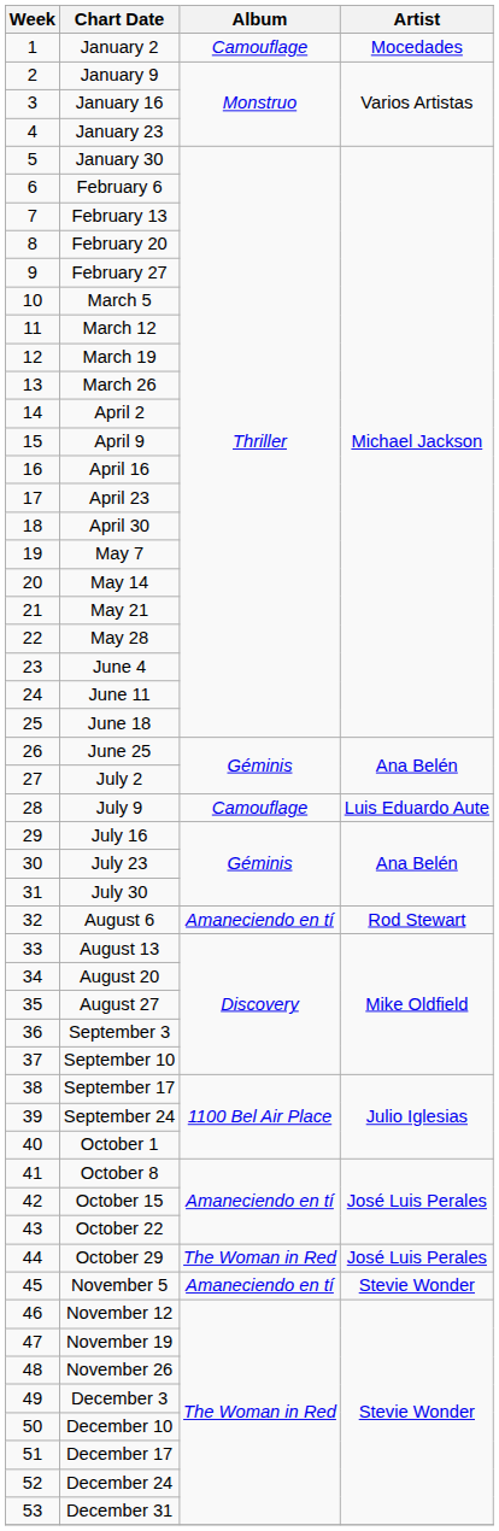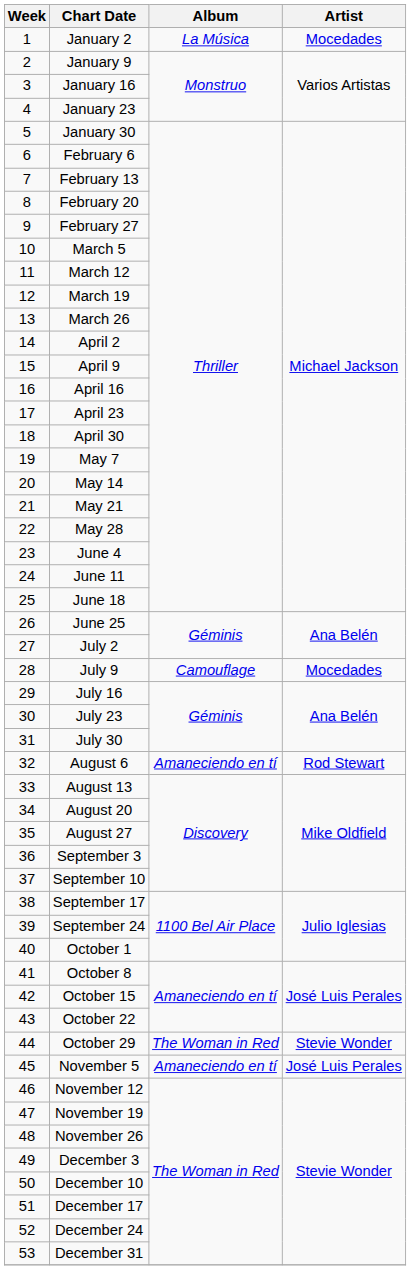 <table class="wikitable" style="text-align: center">
 <tr>
 <th width="">Week</th>
 <th width="">Chart Date</th>
 <th width="">Album</th>
 <th width="">Artist</th>
 </tr>
 <tr>
 <td>1</td>
 <td>January 2</td>
-<td><em><a href='#'>Camouflage</a></em></td>
+<td><em><a href='#'>La Música</a></em></td>
 <td><a href='#'>Mocedades</a></td>
 </tr>
 <tr>
 <td>2</td>
 <td>January 9</td>
 <td rowspan="3"><em><a href='#'>Monstruo</a></em></td>
 <td rowspan="3">Varios Artistas</td>
 </tr>
 <tr>
 <td>3</td>
 <td>January 16</td>
 </tr>
 <tr>
 <td>4</td>
 <td>January 23</td>
 </tr>
 <tr>
 <td>5</td>
 <td>January 30</td>
 <td rowspan="21"><em><a href='#'>Thriller</a></em></td>
 <td rowspan="21"><a href='#'>Michael Jackson</a></td>
 </tr>
 <tr>
 <td>6</td>
 <td>February 6</td>
 </tr>
 <tr>
 <td>7</td>
 <td>February 13</td>
 </tr>
 <tr>
 <td>8</td>
 <td>February 20</td>
 </tr>
 <tr>
 <td>9</td>
 <td>February 27</td>
 </tr>
 <tr>
 <td>10</td>
 <td>March 5</td>
 </tr>
 <tr>
 <td>11</td>
 <td>March 12</td>
 </tr>
 <tr>
 <td>12</td>
 <td>March 19</td>
 </tr>
 <tr>
 <td>13</td>
 <td>March 26</td>
 </tr>
 <tr>
 <td>14</td>
 <td>April 2</td>
 </tr>
 <tr>
 <td>15</td>
 <td>April 9</td>
 </tr>
 <tr>
 <td>16</td>
 <td>April 16</td>
 </tr>
 <tr>
 <td>17</td>
 <td>April 23</td>
 </tr>
 <tr>
 <td>18</td>
 <td>April 30</td>
 </tr>
 <tr>
 <td>19</td>
 <td>May 7</td>
 </tr>
 <tr>
 <td>20</td>
 <td>May 14</td>
 </tr>
 <tr>
 <td>21</td>
 <td>May 21</td>
 </tr>
 <tr>
 <td>22</td>
 <td>May 28</td>
 </tr>
 <tr>
 <td>23</td>
 <td>June 4</td>
 </tr>
 <tr>
 <td>24</td>
 <td>June 11</td>
 </tr>
 <tr>
 <td>25</td>
 <td>June 18</td>
 </tr>
 <tr>
 <td>26</td>
 <td>June 25</td>
 <td rowspan="2"><em><a href='#'>Géminis</a></em></td>
 <td rowspan="2"><a href='#'>Ana Belén</a></td>
 </tr>
 <tr>
 <td>27</td>
 <td>July 2</td>
 </tr>
 <tr>
 <td>28</td>
 <td>July 9</td>
 <td><em><a href='#'>Camouflage</a></em></td>
-<td><a href='#'>Luis Eduardo Aute</a></td>
+<td><a href='#'>Mocedades</a></td>
 </tr>
 <tr>
 <td>29</td>
 <td>July 16</td>
 <td rowspan="3"><em><a href='#'>Géminis</a></em></td>
 <td rowspan="3"><a href='#'>Ana Belén</a></td>
 </tr>
 <tr>
 <td>30</td>
 <td>July 23</td>
 </tr>
 <tr>
 <td>31</td>
 <td>July 30</td>
 </tr>
 <tr>
 <td>32</td>
 <td>August 6</td>
 <td><em><a href='#'>Amaneciendo en tí</a></em></td>
 <td><a href='#'>Rod Stewart</a></td>
 </tr>
 <tr>
 <td>33</td>
 <td>August 13</td>
 <td rowspan="5"><em><a href='#'>Discovery</a></em></td>
 <td rowspan="5"><a href='#'>Mike Oldfield</a></td>
 </tr>
 <tr>
 <td>34</td>
 <td>August 20</td>
 </tr>
 <tr>
 <td>35</td>
 <td>August 27</td>
 </tr>
 <tr>
 <td>36</td>
 <td>September 3</td>
 </tr>
 <tr>
 <td>37</td>
 <td>September 10</td>
 </tr>
 <tr>
 <td>38</td>
 <td>September 17</td>
 <td rowspan="3"><em><a href='#'>1100 Bel Air Place</a></em></td>
 <td rowspan="3"><a href='#'>Julio Iglesias</a></td>
 </tr>
 <tr>
 <td>39</td>
 <td>September 24</td>
 </tr>
 <tr>
 <td>40</td>
 <td>October 1</td>
 </tr>
 <tr>
 <td>41</td>
 <td>October 8</td>
 <td rowspan="3"><em><a href='#'>Amaneciendo en tí</a></em></td>
 <td rowspan="3"><a href='#'>José Luis Perales</a></td>
 </tr>
 <tr>
 <td>42</td>
 <td>October 15</td>
 </tr>
 <tr>
 <td>43</td>
 <td>October 22</td>
 </tr>
 <tr>
 <td>44</td>
 <td>October 29</td>
 <td><em><a href='#'>The Woman in Red</a></em></td>
-<td><a href='#'>José Luis Perales</a></td>
+<td><a href='#'>Stevie Wonder</a></td>
 </tr>
 <tr>
 <td>45</td>
 <td>November 5</td>
 <td><em><a href='#'>Amaneciendo en tí</a></em></td>
-<td><a href='#'>Stevie Wonder</a></td>
+<td><a href='#'>José Luis Perales</a></td>
 </tr>
 <tr>
 <td>46</td>
 <td>November 12</td>
 <td rowspan="8"><em><a href='#'>The Woman in Red</a></em></td>
 <td rowspan="8"><a href='#'>Stevie Wonder</a></td>
 </tr>
 <tr>
 <td>47</td>
 <td>November 19</td>
 </tr>
 <tr>
 <td>48</td>
 <td>November 26</td>
 </tr>
 <tr>
 <td>49</td>
 <td>December 3</td>
 </tr>
 <tr>
 <td>50</td>
 <td>December 10</td>
 </tr>
 <tr>
 <td>51</td>
 <td>December 17</td>
 </tr>
 <tr>
 <td>52</td>
 <td>December 24</td>
 </tr>
 <tr>
 <td>53</td>
 <td>December 31</td>
 </tr>
 <tr>
 </tr>
 </table>
